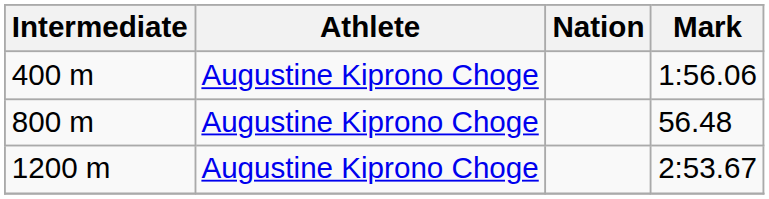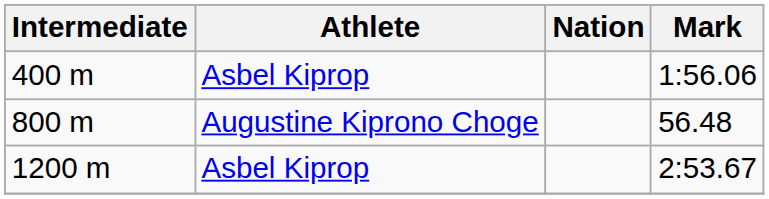 <table class="wikitable">
 <tr>
 <th>Intermediate</th>
 <th>Athlete</th>
 <th>Nation</th>
 <th>Mark</th>
 </tr>
 <tr>
 <td>400 m</td>
-<td><a href='#'>Augustine Kiprono Choge</a></td>
+<td><a href='#'>Asbel Kiprop</a></td>
 <td></td>
 <td>1:56.06</td>
 </tr>
 <tr>
 <td>800 m</td>
 <td><a href='#'>Augustine Kiprono Choge</a></td>
 <td></td>
 <td>56.48</td>
 </tr>
 <tr>
 <td>1200 m</td>
-<td><a href='#'>Augustine Kiprono Choge</a></td>
+<td><a href='#'>Asbel Kiprop</a></td>
 <td></td>
 <td>2:53.67</td>
 </tr>
 <tr>
 </tr>
 </table>
